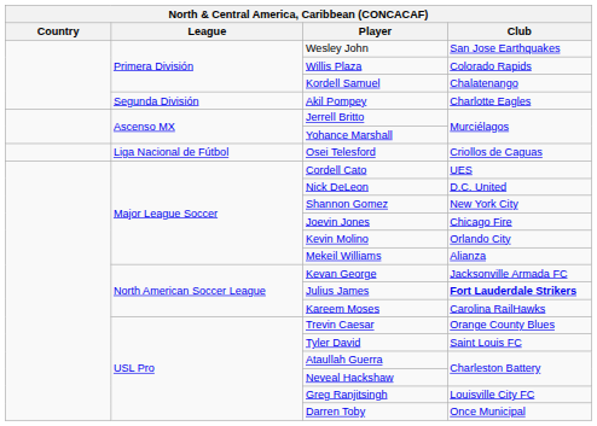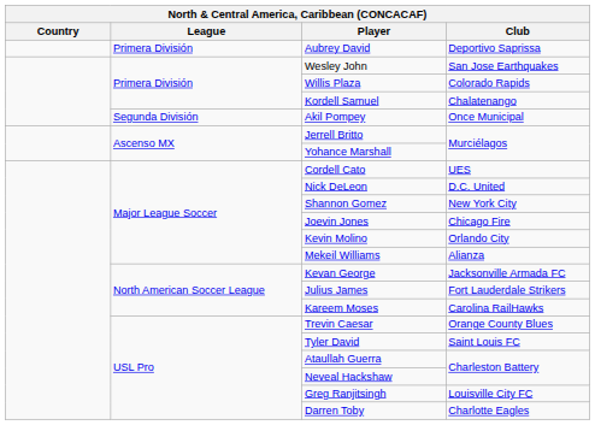 <table class="collapsible wikitable collapsed"  style="width:61%; font-size:90%;">
 <tr>
 <th colspan="4">North & Central America, Caribbean (CONCACAF)</th>
 </tr>
 <tr>
 <th style="width:11%;">Country</th>
 <th style="width:20%;">League</th>
 <th style="width:15%;">Player</th>
 <th style="width:15%;">Club</th>
+</tr>
+<tr>
+<td></td>
+<td><a href='#'>Primera División</a></td>
+<td><a href='#'>Aubrey David</a></td>
+<td><a href='#'>Deportivo Saprissa</a></td>
 </tr>
 <tr>
 <td rowspan="4"></td>
 <td rowspan="3"><a href='#'>Primera División</a></td>
 <td>Wesley John</td>
 <td><a href='#'>San Jose Earthquakes</a></td>
 </tr>
 <tr>
 <td><a href='#'>Willis Plaza</a></td>
 <td><a href='#'>Colorado Rapids</a></td>
 </tr>
 <tr>
 <td><a href='#'>Kordell Samuel</a></td>
 <td><a href='#'>Chalatenango</a></td>
 </tr>
 <tr>
 <td><a href='#'>Segunda División</a></td>
 <td><a href='#'>Akil Pompey</a></td>
-<td><a href='#'>Charlotte Eagles</a></td>
+<td><a href='#'>Once Municipal</a></td>
 </tr>
 <tr>
 <td rowspan="2"></td>
 <td rowspan="2"><a href='#'>Ascenso MX</a></td>
 <td><a href='#'>Jerrell Britto</a></td>
 <td rowspan="2"><a href='#'>Murciélagos</a></td>
 </tr>
 <tr>
 <td><a href='#'>Yohance Marshall</a></td>
-</tr>
-<tr>
-<td></td>
-<td><a href='#'>Liga Nacional de Fútbol</a></td>
-<td><a href='#'>Osei Telesford</a></td>
-<td><a href='#'>Criollos de Caguas</a></td>
 </tr>
 <tr>
 <td rowspan="15"></td>
 <td rowspan="6"><a href='#'>Major League Soccer</a></td>
 <td><a href='#'>Cordell Cato</a></td>
 <td><a href='#'>UES</a></td>
 </tr>
 <tr>
 <td><a href='#'>Nick DeLeon</a></td>
 <td><a href='#'>D.C. United</a></td>
 </tr>
 <tr>
 <td><a href='#'>Shannon Gomez</a></td>
 <td><a href='#'>New York City</a></td>
 </tr>
 <tr>
 <td><a href='#'>Joevin Jones</a></td>
 <td><a href='#'>Chicago Fire</a></td>
 </tr>
 <tr>
 <td><a href='#'>Kevin Molino</a></td>
 <td><a href='#'>Orlando City</a></td>
 </tr>
 <tr>
 <td><a href='#'>Mekeil Williams</a></td>
 <td><a href='#'>Alianza</a></td>
 </tr>
 <tr>
 <td rowspan="3"><a href='#'>North American Soccer League</a></td>
 <td><a href='#'>Kevan George</a></td>
 <td><a href='#'>Jacksonville Armada FC</a></td>
 </tr>
 <tr>
 <td><a href='#'>Julius James</a></td>
-<td><strong><a href='#'>Fort Lauderdale Strikers</a></strong></td>
+<td><a href='#'>Fort Lauderdale Strikers</a></td>
 </tr>
 <tr>
 <td><a href='#'>Kareem Moses</a></td>
 <td><a href='#'>Carolina RailHawks</a></td>
 </tr>
 <tr>
 <td rowspan="6"><a href='#'>USL Pro</a></td>
 <td><a href='#'>Trevin Caesar</a></td>
 <td><a href='#'>Orange County Blues</a></td>
 </tr>
 <tr>
 <td><a href='#'>Tyler David</a></td>
 <td><a href='#'>Saint Louis FC</a></td>
 </tr>
 <tr>
 <td><a href='#'>Ataullah Guerra</a></td>
 <td rowspan="2"><a href='#'>Charleston Battery</a></td>
 </tr>
 <tr>
 <td><a href='#'>Neveal Hackshaw</a></td>
 </tr>
 <tr>
 <td><a href='#'>Greg Ranjitsingh</a></td>
 <td><a href='#'>Louisville City FC</a></td>
 </tr>
 <tr>
 <td><a href='#'>Darren Toby</a></td>
-<td><a href='#'>Once Municipal</a></td>
+<td><a href='#'>Charlotte Eagles</a></td>
 </tr>
 </table>
